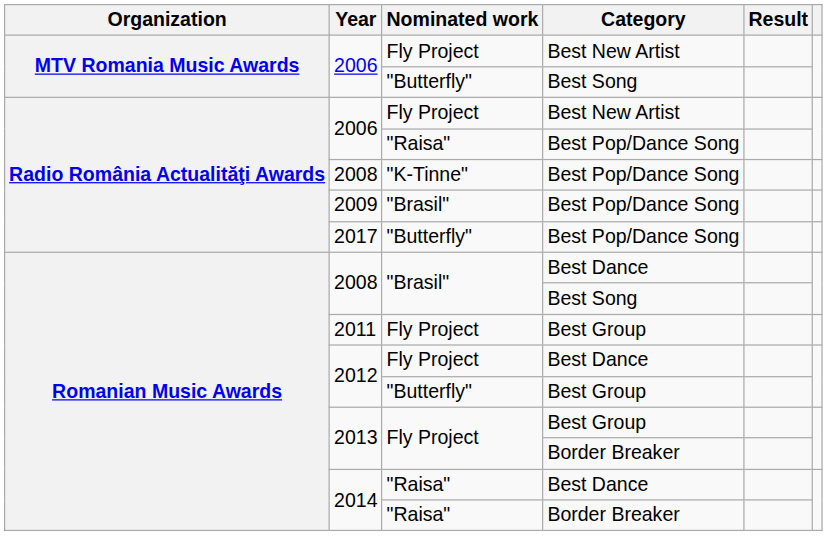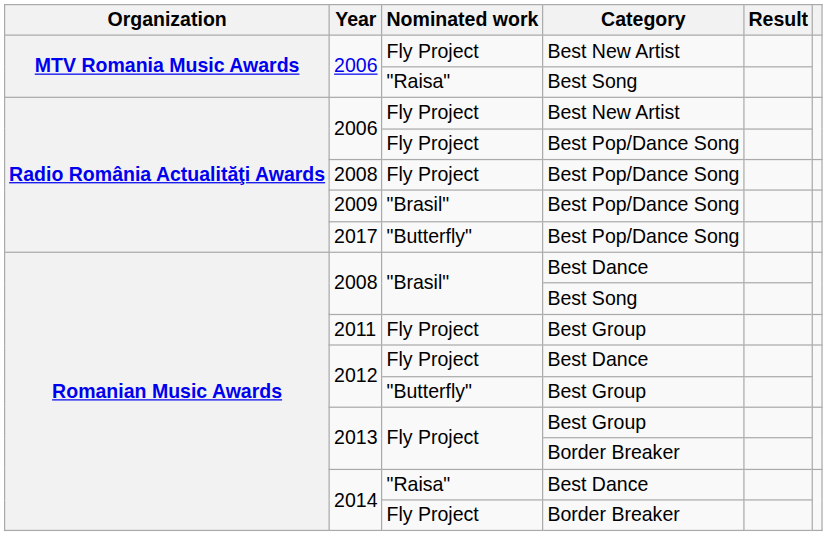 <table class="wikitable plainrowheaders sortable">
 <tr>
 <th scope="col">Organization</th>
 <th scope="col">Year</th>
 <th scope="col">Nominated work</th>
 <th scope="col">Category</th>
 <th scope="col">Result</th>
 <th scope="col" class="unsortable"></th>
 </tr>
 <tr>
 <th scope="row" rowspan="2"><a href='#'>MTV Romania Music Awards</a></th>
 <td rowspan="2"><a href='#'>2006</a></td>
 <td>Fly Project</td>
 <td>Best New Artist</td>
 <td></td>
 <td rowspan="2" align="center"></td>
 </tr>
 <tr>
-<td>"Butterfly"</td>
+<td>"Raisa"</td>
 <td>Best Song</td>
 <td></td>
 </tr>
 <tr>
 <th scope="row" rowspan="5"><a href='#'>Radio România Actualităţi Awards</a></th>
 <td rowspan="2">2006</td>
 <td>Fly Project</td>
 <td>Best New Artist</td>
 <td></td>
 <td rowspan="2" align="center"></td>
 </tr>
 <tr>
-<td>"Raisa"</td>
+<td>Fly Project</td>
 <td>Best Pop/Dance Song</td>
 <td></td>
 </tr>
 <tr>
 <td>2008</td>
-<td>"K-Tinne"</td>
+<td>Fly Project</td>
 <td>Best Pop/Dance Song</td>
 <td></td>
 <td align="center"></td>
 </tr>
 <tr>
 <td>2009</td>
 <td>"Brasil"</td>
 <td>Best Pop/Dance Song</td>
 <td></td>
 <td align="center"></td>
 </tr>
 <tr>
 <td>2017</td>
 <td>"Butterfly"</td>
 <td>Best Pop/Dance Song</td>
 <td></td>
 <td align="center"></td>
 </tr>
 <tr>
 <th scope="row" rowspan="9"><a href='#'>Romanian Music Awards</a></th>
 <td rowspan="2">2008</td>
 <td rowspan="2">"Brasil"</td>
 <td>Best Dance</td>
 <td></td>
 <td rowspan="2" align="center"></td>
 </tr>
 <tr>
 <td>Best Song</td>
 <td></td>
 </tr>
 <tr>
 <td>2011</td>
 <td>Fly Project</td>
 <td>Best Group</td>
 <td></td>
 <td align="center"></td>
 </tr>
 <tr>
 <td rowspan="2">2012</td>
 <td>Fly Project</td>
 <td>Best Dance</td>
 <td></td>
 <td rowspan="2" align="center"></td>
 </tr>
 <tr>
 <td>"Butterfly"</td>
 <td>Best Group</td>
 <td></td>
 </tr>
 <tr>
 <td rowspan="2">2013</td>
 <td rowspan="2">Fly Project</td>
 <td>Best Group</td>
 <td></td>
 <td rowspan="2" align="center"><br></td>
 </tr>
 <tr>
 <td>Border Breaker</td>
 <td></td>
 </tr>
 <tr>
 <td rowspan="2">2014</td>
 <td>"Raisa"</td>
 <td>Best Dance</td>
 <td></td>
 <td rowspan="2" align="center"></td>
 </tr>
 <tr>
-<td>"Raisa"</td>
+<td>Fly Project</td>
 <td>Border Breaker</td>
 <td></td>
 </tr>
 </table>
